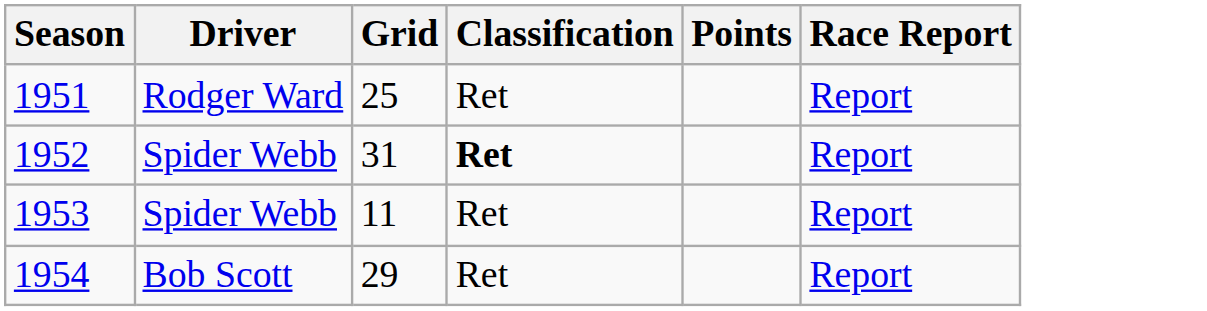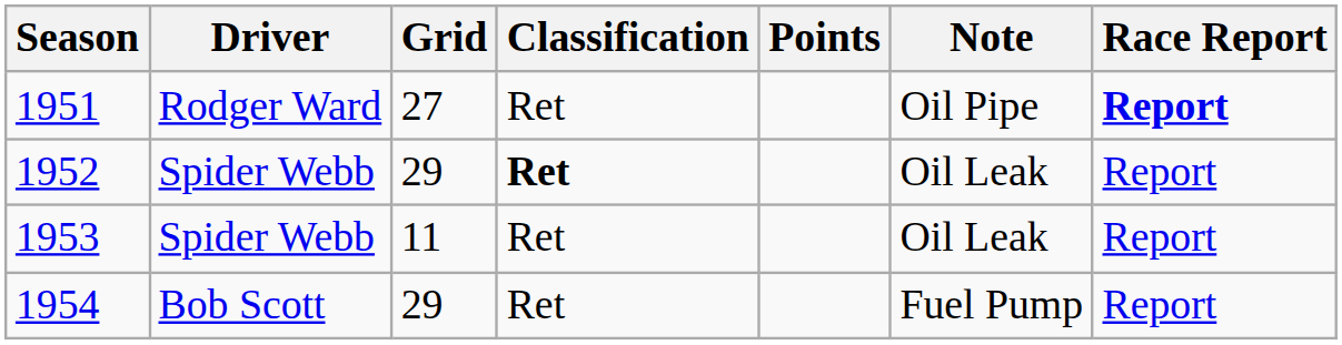 <table class="wikitable">
 <tr>
 <th>Season</th>
 <th>Driver</th>
 <th>Grid</th>
 <th>Classification</th>
 <th>Points</th>
+<th>Note</th>
 <th>Race Report</th>
 </tr>
 <tr>
 <td><a href='#'>1951</a></td>
 <td><a href='#'>Rodger Ward</a></td>
-<td>25</td>
+<td>27</td>
 <td>Ret</td>
 <td> </td>
-<td><a href='#'>Report</a></td>
+<td>Oil Pipe</td>
+<td><strong><a href='#'>Report</a></strong></td>
 </tr>
 <tr>
 <td><a href='#'>1952</a></td>
 <td><a href='#'>Spider Webb</a></td>
-<td>31</td>
+<td>29</td>
 <td><strong>Ret</strong></td>
 <td> </td>
+<td>Oil Leak</td>
 <td><a href='#'>Report</a></td>
 </tr>
 <tr>
 <td><a href='#'>1953</a></td>
 <td><a href='#'>Spider Webb</a></td>
 <td>11</td>
 <td>Ret</td>
 <td> </td>
+<td>Oil Leak</td>
 <td><a href='#'>Report</a></td>
 </tr>
 <tr>
 <td><a href='#'>1954</a></td>
 <td><a href='#'>Bob Scott</a></td>
 <td>29</td>
 <td>Ret</td>
 <td> </td>
+<td>Fuel Pump</td>
 <td><a href='#'>Report</a></td>
 </tr>
 </table>
